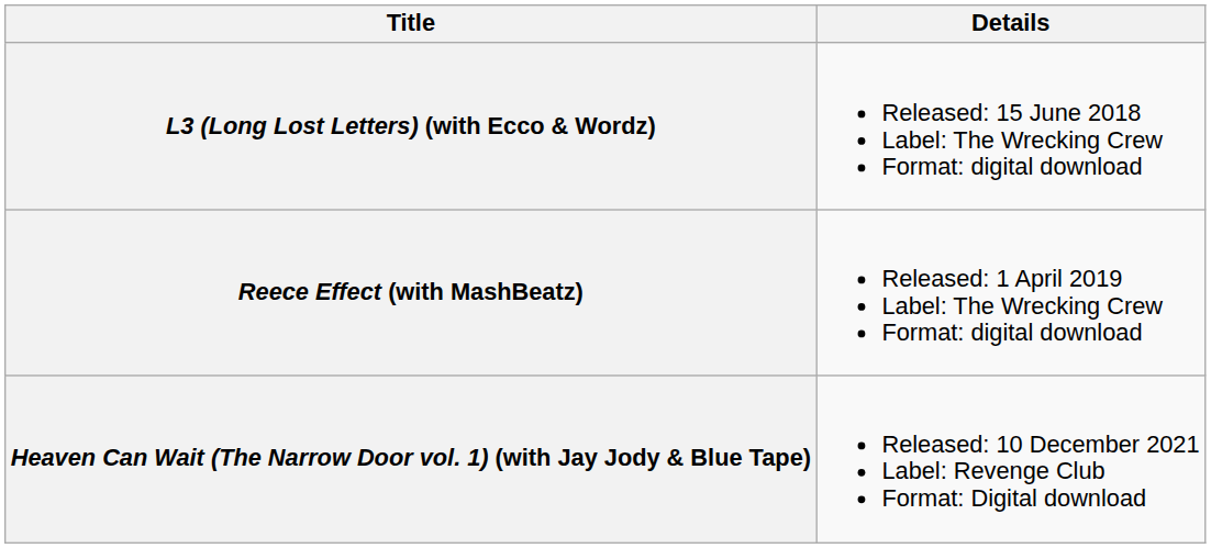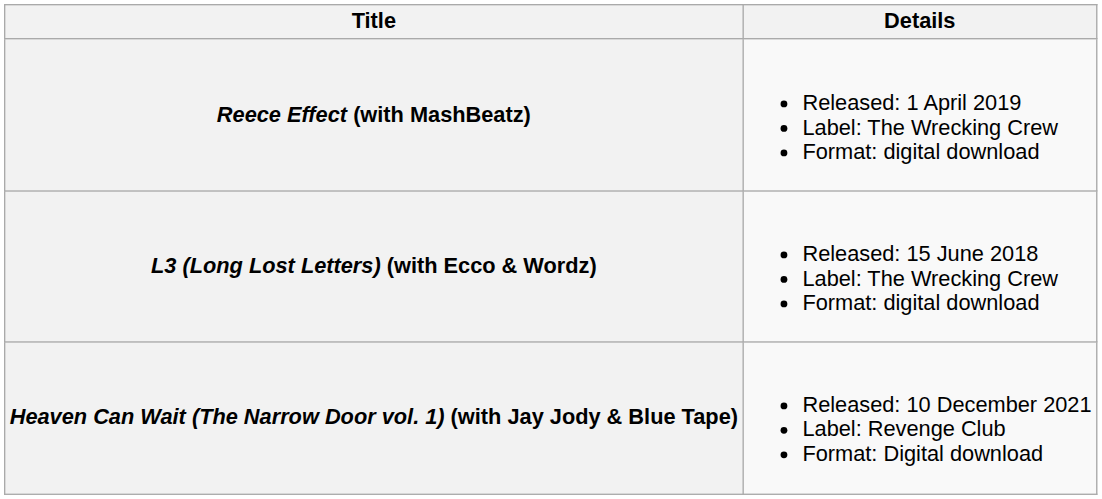 <table class="wikitable plainrowheaders">
 <tr>
 <th scope="col">Title</th>
 <th scope="col">Details</th>
 </tr>
 <tr>
+<th scope="row"><em>Reece Effect</em> (with MashBeatz)</th>
+<td><br><ul><li>Released: 1 April 2019</li><li>Label: The Wrecking Crew</li><li>Format: digital download</li></ul></td>
+</tr>
+<tr>
 <th scope="row"><em>L3 (Long Lost Letters)</em> (with Ecco & Wordz)</th>
 <td><br><ul><li>Released: 15 June 2018</li><li>Label: The Wrecking Crew</li><li>Format: digital download</li></ul></td>
-</tr>
-<tr>
-<th scope="row"><em>Reece Effect</em> (with MashBeatz)</th>
-<td><br><ul><li>Released: 1 April 2019</li><li>Label: The Wrecking Crew</li><li>Format: digital download</li></ul></td>
 </tr>
 <tr>
 <th scope="row"><em>Heaven Can Wait (The Narrow Door vol. 1)</em> (with Jay Jody & Blue Tape)</th>
 <td><br><ul><li>Released: 10 December 2021</li><li>Label: Revenge Club</li><li>Format: Digital download</li></ul></td>
 </tr>
 </table>
